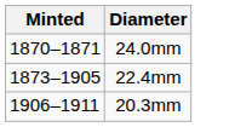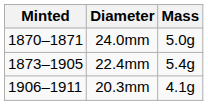 <table class="wikitable">
 <tr>
 <th>Minted</th>
 <th>Diameter</th>
+<th>Mass</th>
 </tr>
 <tr>
 <td>1870–1871</td>
 <td align="center">24.0mm</td>
+<td align="center">5.0g</td>
 </tr>
 <tr>
 <td>1873–1905</td>
 <td align="center">22.4mm</td>
+<td align="center">5.4g</td>
 </tr>
 <tr>
 <td>1906–1911</td>
 <td align="center">20.3mm</td>
+<td align="center">4.1g</td>
 </tr>
 </table>
